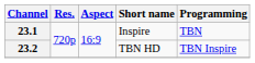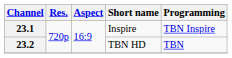 <table class="wikitable">
 <tr>
 <th scope = "col"><a href='#'>Channel</a></th>
 <th scope = "col"><a href='#'>Res.</a></th>
 <th scope = "col"><a href='#'>Aspect</a></th>
 <th scope = "col">Short name</th>
 <th scope = "col">Programming</th>
 </tr>
 <tr>
 <th scope = "row">23.1</th>
 <td rowspan=2><a href='#'>720p</a></td>
 <td rowspan=2><a href='#'>16:9</a></td>
 <td>Inspire</td>
-<td><a href='#'>TBN</a></td>
+<td><a href='#'>TBN Inspire</a></td>
 </tr>
 <tr>
 <th scope = "row">23.2</th>
 <td>TBN HD</td>
-<td><a href='#'>TBN Inspire</a></td>
+<td><a href='#'>TBN</a></td>
 </tr>
 <tr>
 </tr>
 </table>
